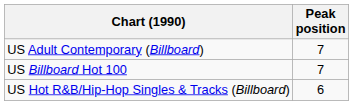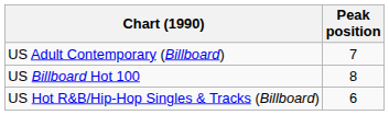 <table Class = "wikitable sortable">
 <tr>
 <th>Chart (1990)</th>
 <th>Peak<br>position</th>
 </tr>
 <tr>
 <td>US <a href='#'>Adult Contemporary</a> (<em><a href='#'>Billboard</a></em>)</td>
 <td align=center>7</td>
 </tr>
 <tr>
 <td>US <a href='#'><em>Billboard</em> Hot 100</a></td>
-<td align=center>7</td>
+<td align=center>8</td>
 </tr>
 <tr>
 <td>US <a href='#'>Hot R&B/Hip-Hop Singles & Tracks</a> (<em>Billboard</em>)</td>
 <td align=center>6</td>
 </tr>
 </table>
